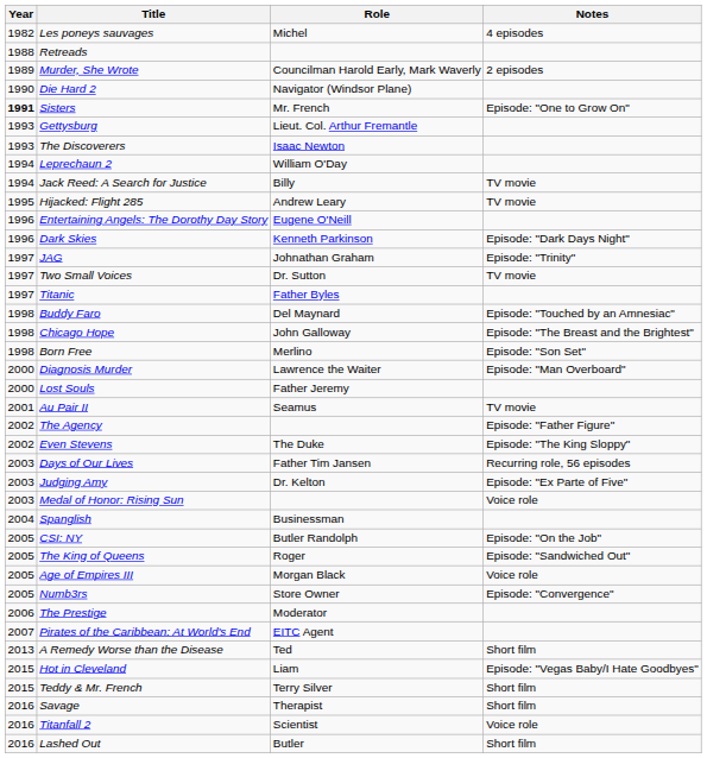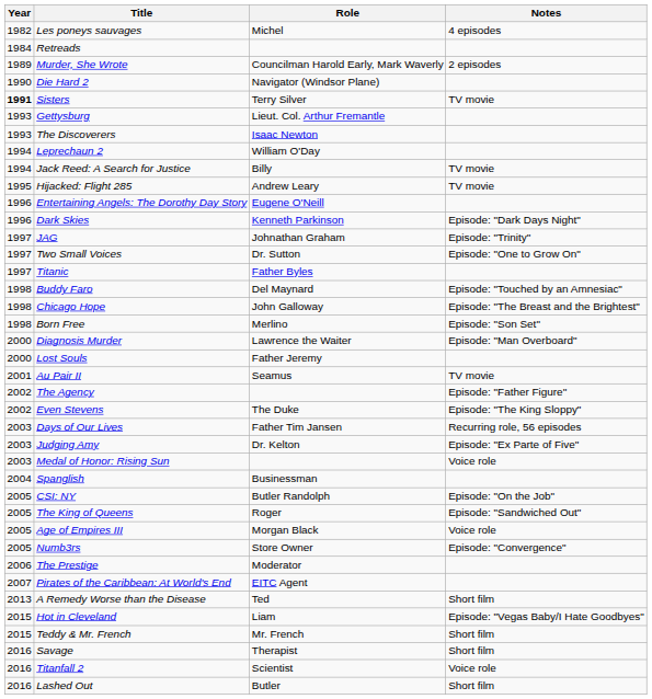 <table class="wikitable sortable">
 <tr>
 <th>Year</th>
 <th>Title</th>
 <th>Role</th>
 <th>Notes</th>
 </tr>
 <tr>
 <td>1982</td>
 <td><em>Les poneys sauvages</em></td>
 <td>Michel</td>
 <td>4 episodes</td>
 </tr>
 <tr>
-<td>1988</td>
+<td>1984</td>
 <td><em>Retreads</em></td>
 <td></td>
 <td></td>
 </tr>
 <tr>
 <td>1989</td>
 <td><em><a href='#'>Murder, She Wrote</a></em></td>
 <td>Councilman Harold Early, Mark Waverly</td>
 <td>2 episodes</td>
 </tr>
 <tr>
 <td>1990</td>
 <td><em><a href='#'>Die Hard 2</a></em></td>
 <td>Navigator (Windsor Plane)</td>
 <td></td>
 </tr>
 <tr>
 <td><strong>1991</strong></td>
 <td><a href='#'><em>Sisters</em></a></td>
-<td>Mr. French</td>
-<td>Episode: "One to Grow On"</td>
+<td>Terry Silver</td>
+<td>TV movie</td>
 </tr>
 <tr>
 <td>1993</td>
 <td><a href='#'><em>Gettysburg</em></a></td>
 <td>Lieut. Col. <a href='#'>Arthur Fremantle</a></td>
 <td></td>
 </tr>
 <tr>
 <td>1993</td>
 <td><em>The Discoverers</em></td>
 <td><a href='#'>Isaac Newton</a></td>
 <td></td>
 </tr>
 <tr>
 <td>1994</td>
 <td><em><a href='#'>Leprechaun 2</a></em></td>
 <td>William O'Day</td>
 <td></td>
 </tr>
 <tr>
 <td>1994</td>
 <td><em>Jack Reed: A Search for Justice</em></td>
 <td>Billy</td>
 <td>TV movie</td>
 </tr>
 <tr>
 <td>1995</td>
 <td><em>Hijacked: Flight 285</em></td>
 <td>Andrew Leary</td>
 <td>TV movie</td>
 </tr>
 <tr>
 <td>1996</td>
 <td><em><a href='#'>Entertaining Angels: The Dorothy Day Story</a></em></td>
 <td><a href='#'>Eugene O'Neill</a></td>
 <td></td>
 </tr>
 <tr>
 <td>1996</td>
 <td><a href='#'><em>Dark Skies</em></a></td>
 <td><a href='#'>Kenneth Parkinson</a></td>
 <td>Episode: "Dark Days Night"</td>
 </tr>
 <tr>
 <td>1997</td>
 <td><a href='#'><em>JAG</em></a></td>
 <td>Johnathan Graham</td>
 <td>Episode: "Trinity"</td>
 </tr>
 <tr>
 <td>1997</td>
 <td><em>Two Small Voices</em></td>
 <td>Dr. Sutton</td>
-<td>TV movie</td>
+<td>Episode: "One to Grow On"</td>
 </tr>
 <tr>
 <td>1997</td>
 <td><a href='#'><em>Titanic</em></a></td>
 <td><a href='#'>Father Byles</a></td>
 <td></td>
 </tr>
 <tr>
 <td>1998</td>
 <td><em><a href='#'>Buddy Faro</a></em></td>
 <td>Del Maynard</td>
 <td>Episode: "Touched by an Amnesiac"</td>
 </tr>
 <tr>
 <td>1998</td>
 <td><em><a href='#'>Chicago Hope</a></em></td>
 <td>John Galloway</td>
 <td>Episode: "The Breast and the Brightest"</td>
 </tr>
 <tr>
 <td>1998</td>
 <td><em>Born Free</em></td>
 <td>Merlino</td>
 <td>Episode: "Son Set"</td>
 </tr>
 <tr>
 <td>2000</td>
 <td><em><a href='#'>Diagnosis Murder</a></em></td>
 <td>Lawrence the Waiter</td>
 <td>Episode: "Man Overboard"</td>
 </tr>
 <tr>
 <td>2000</td>
 <td><a href='#'><em>Lost Souls</em></a></td>
 <td>Father Jeremy</td>
 <td></td>
 </tr>
 <tr>
 <td>2001</td>
 <td><em><a href='#'>Au Pair II</a></em></td>
 <td>Seamus</td>
 <td>TV movie</td>
 </tr>
 <tr>
 <td>2002</td>
 <td><a href='#'><em>The Agency</em></a></td>
 <td></td>
 <td>Episode: "Father Figure"</td>
 </tr>
 <tr>
 <td>2002</td>
 <td><a href='#'><em>Even Stevens</em></a></td>
 <td>The Duke</td>
 <td>Episode: "The King Sloppy"</td>
 </tr>
 <tr>
 <td>2003</td>
 <td><em><a href='#'>Days of Our Lives</a></em></td>
 <td>Father Tim Jansen</td>
 <td>Recurring role, 56 episodes</td>
 </tr>
 <tr>
 <td>2003</td>
 <td><em><a href='#'>Judging Amy</a></em></td>
 <td>Dr. Kelton</td>
 <td>Episode: "Ex Parte of Five"</td>
 </tr>
 <tr>
 <td>2003</td>
 <td><em><a href='#'>Medal of Honor: Rising Sun</a></em></td>
 <td></td>
 <td>Voice role</td>
 </tr>
 <tr>
 <td>2004</td>
 <td><a href='#'><em>Spanglish</em></a></td>
 <td>Businessman</td>
 <td></td>
 </tr>
 <tr>
 <td>2005</td>
 <td><em><a href='#'>CSI: NY</a></em></td>
 <td>Butler Randolph</td>
 <td>Episode: "On the Job"</td>
 </tr>
 <tr>
 <td>2005</td>
 <td><em><a href='#'>The King of Queens</a></em></td>
 <td>Roger</td>
 <td>Episode: "Sandwiched Out"</td>
 </tr>
 <tr>
 <td>2005</td>
 <td><em><a href='#'>Age of Empires III</a></em></td>
 <td>Morgan Black</td>
 <td>Voice role</td>
 </tr>
 <tr>
 <td>2005</td>
 <td><em><a href='#'>Numb3rs</a></em></td>
 <td>Store Owner</td>
 <td>Episode: "Convergence"</td>
 </tr>
 <tr>
 <td>2006</td>
 <td><a href='#'><em>The Prestige</em></a></td>
 <td>Moderator</td>
 <td></td>
 </tr>
 <tr>
 <td>2007</td>
 <td><em><a href='#'>Pirates of the Caribbean: At World's End</a></em></td>
 <td><a href='#'>EITC</a> Agent</td>
 <td></td>
 </tr>
 <tr>
 <td>2013</td>
 <td><em>A Remedy Worse than the Disease</em></td>
 <td>Ted</td>
 <td>Short film</td>
 </tr>
 <tr>
 <td>2015</td>
 <td><em><a href='#'>Hot in Cleveland</a></em></td>
 <td>Liam</td>
 <td>Episode: "Vegas Baby/I Hate Goodbyes"</td>
 </tr>
 <tr>
 <td>2015</td>
 <td><em>Teddy & Mr. French</em></td>
-<td>Terry Silver</td>
+<td>Mr. French</td>
 <td>Short film</td>
 </tr>
 <tr>
 <td>2016</td>
 <td><em>Savage</em></td>
 <td>Therapist</td>
 <td>Short film</td>
 </tr>
 <tr>
 <td>2016</td>
 <td><em><a href='#'>Titanfall 2</a></em></td>
 <td>Scientist</td>
 <td>Voice role</td>
 </tr>
 <tr>
 <td>2016</td>
 <td><em>Lashed Out</em></td>
 <td>Butler</td>
 <td>Short film</td>
 </tr>
 </table>
